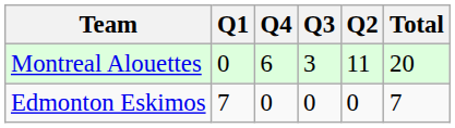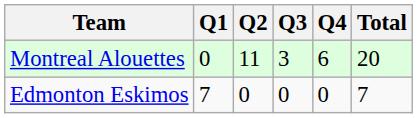 <table class="wikitable">
 <tr>
 <th>Team</th>
 <th>Q1</th>
+<th>Q2</th>
+<th>Q3</th>
 <th>Q4</th>
-<th>Q3</th>
-<th>Q2</th>
 <th>Total</th>
 </tr>
 <tr style="background-color:#DDFFDD">
 <td><a href='#'>Montreal Alouettes</a></td>
 <td>0</td>
+<td>11</td>
+<td>3</td>
 <td>6</td>
-<td>3</td>
-<td>11</td>
 <td>20</td>
 </tr>
 <tr>
 <td><a href='#'>Edmonton Eskimos</a></td>
 <td>7</td>
 <td>0</td>
 <td>0</td>
 <td>0</td>
 <td>7</td>
 </tr>
 </table>
